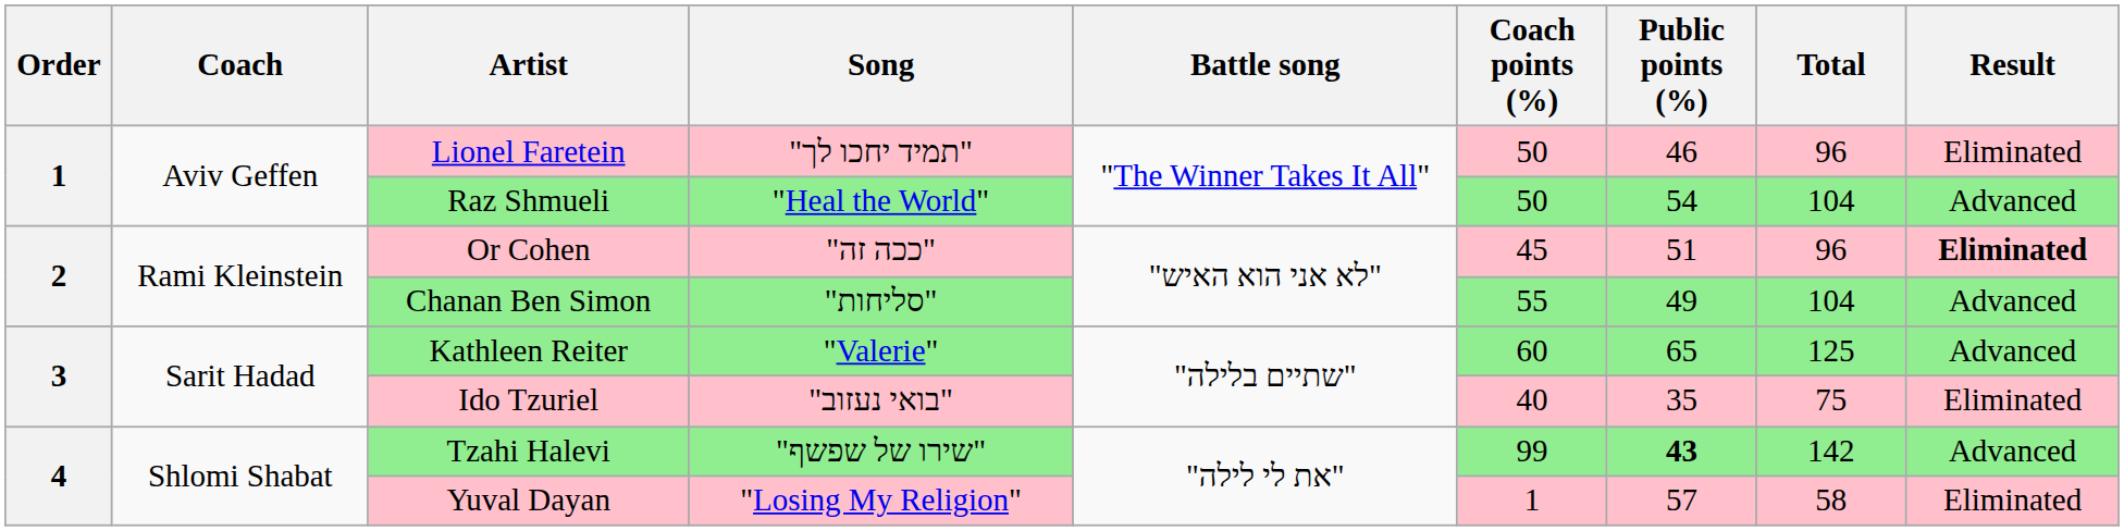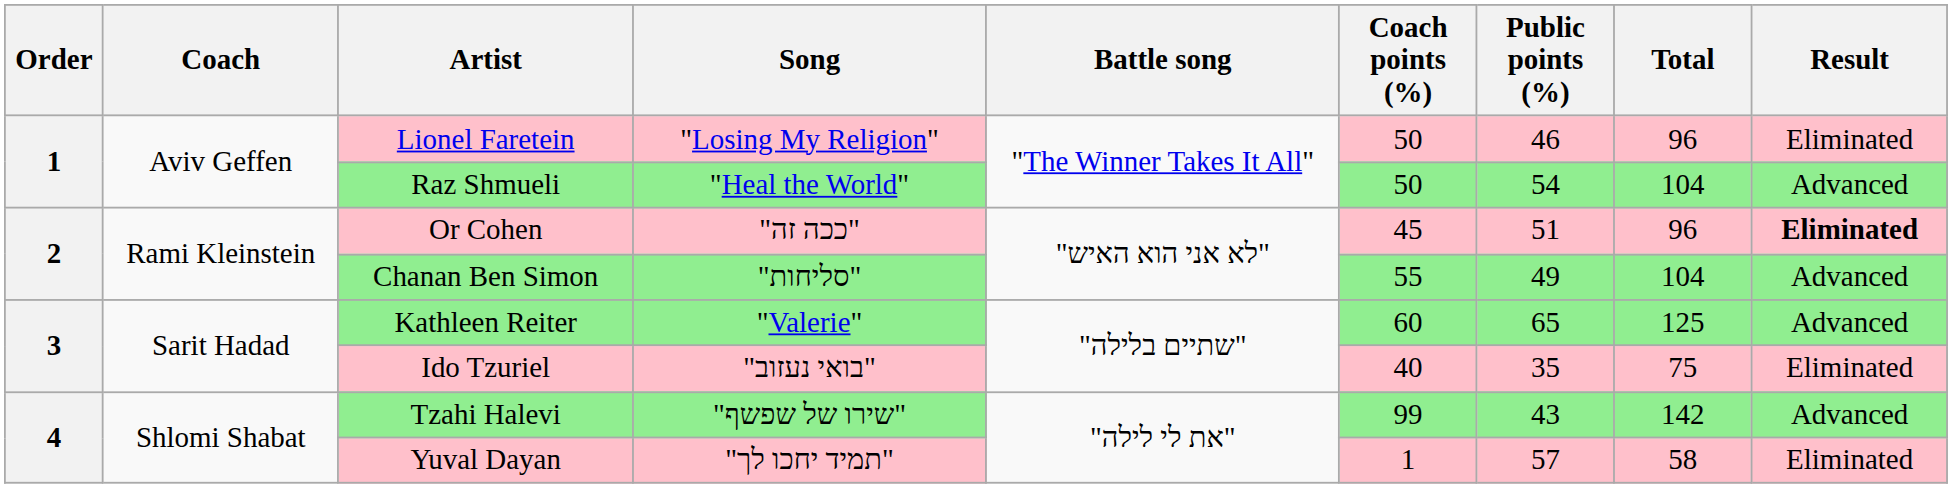 <table class="wikitable" style="text-align: center; width:85%;">
 <tr>
 <th width="05%">Order</th>
 <th width="12%">Coach</th>
 <th width="15%">Artist</th>
 <th width="18%">Song</th>
 <th width="18%">Battle song</th>
 <th width="7%">Coach points (%)</th>
 <th width="7%">Public points (%)</th>
 <th width="7%">Total</th>
 <th width="10%">Result</th>
 </tr>
 <tr>
 <th rowspan=2>1</th>
 <td rowspan=2>Aviv Geffen</td>
 <td style="background-color:pink;"><a href='#'>Lionel Faretein</a></td>
-<td style="background-color:pink;">"תמיד יחכו לך"</td>
+<td style="background-color:pink;">"<a href='#'>Losing My Religion</a>"</td>
 <td rowspan=2>"<a href='#'>The Winner Takes It All</a>"</td>
 <td style="background-color:pink;">50</td>
 <td style="background-color:pink;">46</td>
 <td style="background-color:pink;">96</td>
 <td style="background-color:pink;">Eliminated</td>
 </tr>
 <tr>
 <td style="background-color:lightgreen;">Raz Shmueli</td>
 <td style="background-color:lightgreen;">"<a href='#'>Heal the World</a>"</td>
 <td style="background-color:lightgreen;">50</td>
 <td style="background-color:lightgreen;">54</td>
 <td style="background-color:lightgreen;">104</td>
 <td style="background-color:lightgreen;">Advanced</td>
 </tr>
 <tr>
 <th rowspan=2>2</th>
 <td rowspan=2>Rami Kleinstein</td>
 <td style="background-color:pink;">Or Cohen</td>
 <td style="background-color:pink;">"ככה זה"</td>
 <td rowspan=2>"לא אני הוא האיש"</td>
 <td style="background-color:pink;">45</td>
 <td style="background-color:pink;">51</td>
 <td style="background-color:pink;">96</td>
 <td style="background-color:pink;"><strong>Eliminated</strong></td>
 </tr>
 <tr>
 <td style="background-color:lightgreen;">Chanan Ben Simon</td>
 <td style="background-color:lightgreen;">"סליחות"</td>
 <td style="background-color:lightgreen;">55</td>
 <td style="background-color:lightgreen;">49</td>
 <td style="background-color:lightgreen;">104</td>
 <td style="background-color:lightgreen;">Advanced</td>
 </tr>
 <tr>
 <th rowspan=2>3</th>
 <td rowspan=2>Sarit Hadad</td>
 <td style="background-color:lightgreen;">Kathleen Reiter</td>
 <td style="background-color:lightgreen;">"<a href='#'>Valerie</a>"</td>
 <td rowspan=2>"שתיים בלילה"</td>
 <td style="background-color:lightgreen;">60</td>
 <td style="background-color:lightgreen;">65</td>
 <td style="background-color:lightgreen;">125</td>
 <td style="background-color:lightgreen;">Advanced</td>
 </tr>
 <tr>
 <td style="background-color:pink;">Ido Tzuriel</td>
 <td style="background-color:pink;">"בואי נעזוב"</td>
 <td style="background-color:pink;">40</td>
 <td style="background-color:pink;">35</td>
 <td style="background-color:pink;">75</td>
 <td style="background-color:pink;">Eliminated</td>
 </tr>
 <tr>
 <th rowspan=2>4</th>
 <td rowspan=2>Shlomi Shabat</td>
 <td style="background-color:lightgreen;">Tzahi Halevi</td>
 <td style="background-color:lightgreen;">"שירו של שפשף"</td>
 <td rowspan=2>"את לי לילה"</td>
 <td style="background-color:lightgreen;">99</td>
-<td style="background-color:lightgreen;"><strong>43</strong></td>
+<td style="background-color:lightgreen;">43</td>
 <td style="background-color:lightgreen;">142</td>
 <td style="background-color:lightgreen;">Advanced</td>
 </tr>
 <tr>
 <td style="background-color:pink;">Yuval Dayan</td>
-<td style="background-color:pink;">"<a href='#'>Losing My Religion</a>"</td>
+<td style="background-color:pink;">"תמיד יחכו לך"</td>
 <td style="background-color:pink;">1</td>
 <td style="background-color:pink;">57</td>
 <td style="background-color:pink;">58</td>
 <td style="background-color:pink;">Eliminated</td>
 </tr>
 </table>
